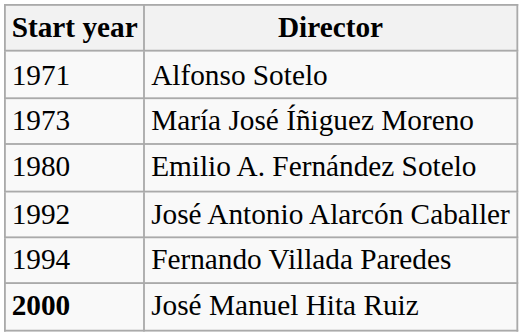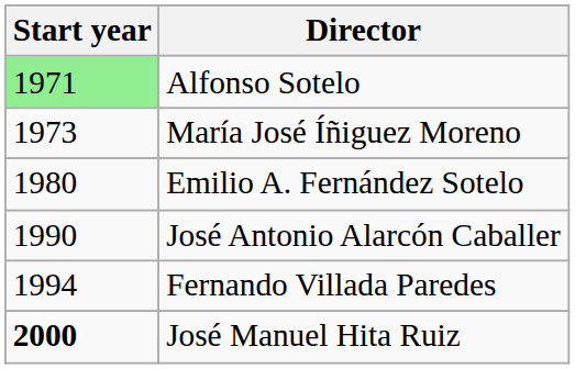 <table class="wikitable">
 <tr>
 <th>Start year</th>
 <th>Director</th>
 </tr>
 <tr>
-<td>1971</td>
+<td style="background: lightgreen;">1971</td>
 <td>Alfonso Sotelo</td>
 </tr>
 <tr>
 <td>1973</td>
 <td>María José Íñiguez Moreno</td>
 </tr>
 <tr>
 <td>1980</td>
 <td>Emilio A. Fernández Sotelo</td>
 </tr>
 <tr>
-<td>1992</td>
+<td>1990</td>
 <td>José Antonio Alarcón Caballer</td>
 </tr>
 <tr>
 <td>1994</td>
 <td>Fernando Villada Paredes</td>
 </tr>
 <tr>
 <td><strong>2000</strong></td>
 <td>José Manuel Hita Ruiz</td>
 </tr>
 </table>
